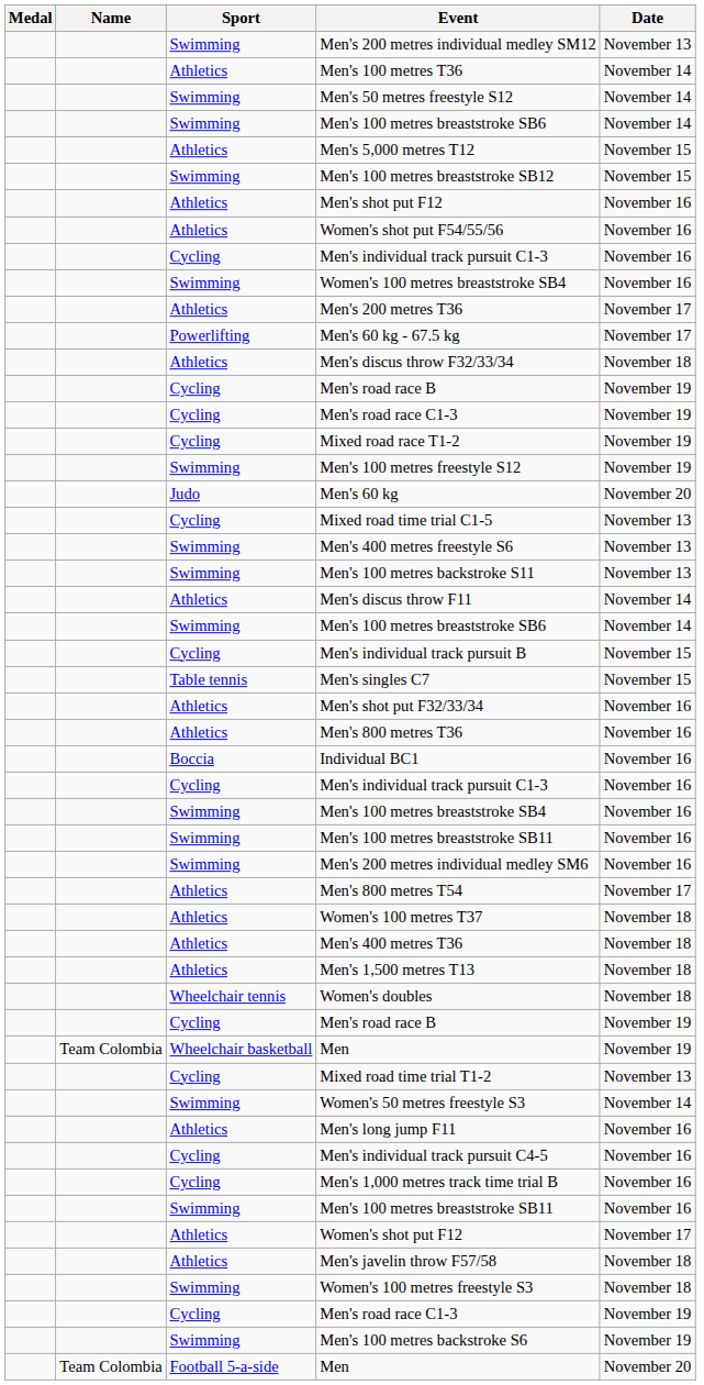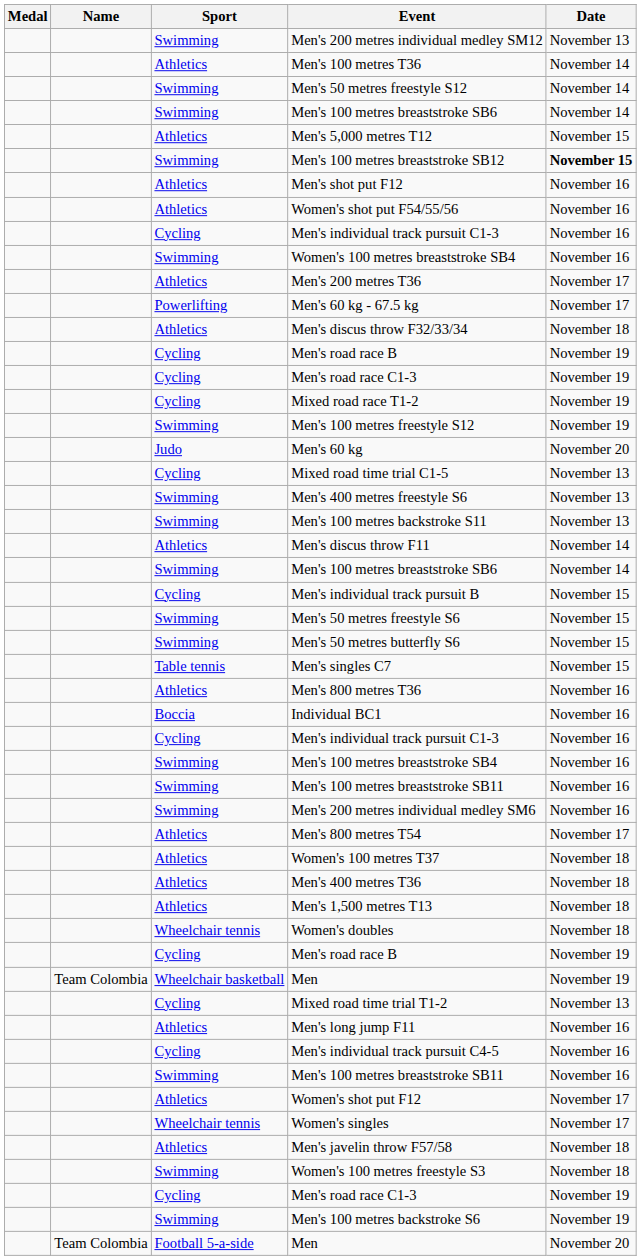 <table class="wikitable sortable" border="1" style="font-size:95%">
 <tr>
 <th>Medal</th>
 <th>Name</th>
 <th>Sport</th>
 <th>Event</th>
 <th>Date</th>
 </tr>
 <tr>
 <td></td>
 <td></td>
 <td><a href='#'>Swimming</a></td>
 <td>Men's 200 metres individual medley SM12</td>
 <td>November 13</td>
 </tr>
 <tr>
 <td></td>
 <td></td>
 <td><a href='#'>Athletics</a></td>
 <td>Men's 100 metres T36</td>
 <td>November 14</td>
 </tr>
 <tr>
 <td></td>
 <td></td>
 <td><a href='#'>Swimming</a></td>
 <td>Men's 50 metres freestyle S12</td>
 <td>November 14</td>
 </tr>
 <tr>
 <td></td>
 <td></td>
 <td><a href='#'>Swimming</a></td>
 <td>Men's 100 metres breaststroke SB6</td>
 <td>November 14</td>
 </tr>
 <tr>
 <td></td>
 <td></td>
 <td><a href='#'>Athletics</a></td>
 <td>Men's 5,000 metres T12</td>
 <td>November 15</td>
 </tr>
 <tr>
 <td></td>
 <td></td>
 <td><a href='#'>Swimming</a></td>
 <td>Men's 100 metres breaststroke SB12</td>
-<td>November 15</td>
+<td><strong>November 15</strong></td>
 </tr>
 <tr>
 <td></td>
 <td></td>
 <td><a href='#'>Athletics</a></td>
 <td>Men's shot put F12</td>
 <td>November 16</td>
 </tr>
 <tr>
 <td></td>
 <td></td>
 <td><a href='#'>Athletics</a></td>
 <td>Women's shot put F54/55/56</td>
 <td>November 16</td>
 </tr>
 <tr>
 <td></td>
 <td></td>
 <td><a href='#'>Cycling</a></td>
 <td>Men's individual track pursuit C1-3</td>
 <td>November 16</td>
 </tr>
 <tr>
 <td></td>
 <td></td>
 <td><a href='#'>Swimming</a></td>
 <td>Women's 100 metres breaststroke SB4</td>
 <td>November 16</td>
 </tr>
 <tr>
 <td></td>
 <td></td>
 <td><a href='#'>Athletics</a></td>
 <td>Men's 200 metres T36</td>
 <td>November 17</td>
 </tr>
 <tr>
 <td></td>
 <td></td>
 <td><a href='#'>Powerlifting</a></td>
 <td>Men's 60 kg - 67.5 kg</td>
 <td>November 17</td>
 </tr>
 <tr>
 <td></td>
 <td></td>
 <td><a href='#'>Athletics</a></td>
 <td>Men's discus throw F32/33/34</td>
 <td>November 18</td>
 </tr>
 <tr>
 <td></td>
 <td><br></td>
 <td><a href='#'>Cycling</a></td>
 <td>Men's road race B</td>
 <td>November 19</td>
 </tr>
 <tr>
 <td></td>
 <td></td>
 <td><a href='#'>Cycling</a></td>
 <td>Men's road race C1-3</td>
 <td>November 19</td>
 </tr>
 <tr>
 <td></td>
 <td></td>
 <td><a href='#'>Cycling</a></td>
 <td>Mixed road race T1-2</td>
 <td>November 19</td>
 </tr>
 <tr>
 <td></td>
 <td></td>
 <td><a href='#'>Swimming</a></td>
 <td>Men's 100 metres freestyle S12</td>
 <td>November 19</td>
 </tr>
 <tr>
 <td></td>
 <td></td>
 <td><a href='#'>Judo</a></td>
 <td>Men's 60 kg</td>
 <td>November 20</td>
 </tr>
 <tr>
 <td></td>
 <td></td>
 <td><a href='#'>Cycling</a></td>
 <td>Mixed road time trial C1-5</td>
 <td>November 13</td>
 </tr>
 <tr>
 <td></td>
 <td></td>
 <td><a href='#'>Swimming</a></td>
 <td>Men's 400 metres freestyle S6</td>
 <td>November 13</td>
 </tr>
 <tr>
 <td></td>
 <td></td>
 <td><a href='#'>Swimming</a></td>
 <td>Men's 100 metres backstroke S11</td>
 <td>November 13</td>
 </tr>
 <tr>
 <td></td>
 <td></td>
 <td><a href='#'>Athletics</a></td>
 <td>Men's discus throw F11</td>
 <td>November 14</td>
 </tr>
 <tr>
 <td></td>
 <td></td>
 <td><a href='#'>Swimming</a></td>
 <td>Men's 100 metres breaststroke SB6</td>
 <td>November 14</td>
 </tr>
 <tr>
 <td></td>
 <td><br></td>
 <td><a href='#'>Cycling</a></td>
 <td>Men's individual track pursuit B</td>
 <td>November 15</td>
 </tr>
 <tr>
 <td></td>
 <td></td>
-<td><a href='#'>Table tennis</a></td>
-<td>Men's singles C7</td>
+<td><a href='#'>Swimming</a></td>
+<td>Men's 50 metres freestyle S6</td>
 <td>November 15</td>
 </tr>
 <tr>
 <td></td>
 <td></td>
-<td><a href='#'>Athletics</a></td>
-<td>Men's shot put F32/33/34</td>
-<td>November 16</td>
+<td><a href='#'>Swimming</a></td>
+<td>Men's 50 metres butterfly S6</td>
+<td>November 15</td>
+</tr>
+<tr>
+<td></td>
+<td></td>
+<td><a href='#'>Table tennis</a></td>
+<td>Men's singles C7</td>
+<td>November 15</td>
 </tr>
 <tr>
 <td></td>
 <td></td>
 <td><a href='#'>Athletics</a></td>
 <td>Men's 800 metres T36</td>
 <td>November 16</td>
 </tr>
 <tr>
 <td></td>
 <td></td>
 <td><a href='#'>Boccia</a></td>
 <td>Individual BC1</td>
 <td>November 16</td>
 </tr>
 <tr>
 <td></td>
 <td></td>
 <td><a href='#'>Cycling</a></td>
 <td>Men's individual track pursuit C1-3</td>
 <td>November 16</td>
 </tr>
 <tr>
 <td></td>
 <td></td>
 <td><a href='#'>Swimming</a></td>
 <td>Men's 100 metres breaststroke SB4</td>
 <td>November 16</td>
 </tr>
 <tr>
 <td></td>
 <td></td>
 <td><a href='#'>Swimming</a></td>
 <td>Men's 100 metres breaststroke SB11</td>
 <td>November 16</td>
 </tr>
 <tr>
 <td></td>
 <td></td>
 <td><a href='#'>Swimming</a></td>
 <td>Men's 200 metres individual medley SM6</td>
 <td>November 16</td>
 </tr>
 <tr>
 <td></td>
 <td></td>
 <td><a href='#'>Athletics</a></td>
 <td>Men's 800 metres T54</td>
 <td>November 17</td>
 </tr>
 <tr>
 <td></td>
 <td></td>
 <td><a href='#'>Athletics</a></td>
 <td>Women's 100 metres T37</td>
 <td>November 18</td>
 </tr>
 <tr>
 <td></td>
 <td></td>
 <td><a href='#'>Athletics</a></td>
 <td>Men's 400 metres T36</td>
 <td>November 18</td>
 </tr>
 <tr>
 <td></td>
 <td></td>
 <td><a href='#'>Athletics</a></td>
 <td>Men's 1,500 metres T13</td>
 <td>November 18</td>
 </tr>
 <tr>
 <td></td>
 <td><br></td>
 <td><a href='#'>Wheelchair tennis</a></td>
 <td>Women's doubles</td>
 <td>November 18</td>
 </tr>
 <tr>
 <td></td>
 <td><br></td>
 <td><a href='#'>Cycling</a></td>
 <td>Men's road race B</td>
 <td>November 19</td>
 </tr>
 <tr>
 <td></td>
 <td>Team Colombia</td>
 <td><a href='#'>Wheelchair basketball</a></td>
 <td>Men</td>
 <td>November 19</td>
 </tr>
 <tr>
 <td></td>
 <td></td>
 <td><a href='#'>Cycling</a></td>
 <td>Mixed road time trial T1-2</td>
 <td>November 13</td>
 </tr>
 <tr>
 <td></td>
 <td></td>
-<td><a href='#'>Swimming</a></td>
-<td>Women's 50 metres freestyle S3</td>
-<td>November 14</td>
-</tr>
-<tr>
-<td></td>
-<td></td>
 <td><a href='#'>Athletics</a></td>
 <td>Men's long jump F11</td>
 <td>November 16</td>
 </tr>
 <tr>
 <td></td>
 <td></td>
 <td><a href='#'>Cycling</a></td>
 <td>Men's individual track pursuit C4-5</td>
-<td>November 16</td>
-</tr>
-<tr>
-<td></td>
-<td><br></td>
-<td><a href='#'>Cycling</a></td>
-<td>Men's 1,000 metres track time trial B</td>
 <td>November 16</td>
 </tr>
 <tr>
 <td></td>
 <td></td>
 <td><a href='#'>Swimming</a></td>
 <td>Men's 100 metres breaststroke SB11</td>
 <td>November 16</td>
 </tr>
 <tr>
 <td></td>
 <td></td>
 <td><a href='#'>Athletics</a></td>
 <td>Women's shot put F12</td>
+<td>November 17</td>
+</tr>
+<tr>
+<td></td>
+<td></td>
+<td><a href='#'>Wheelchair tennis</a></td>
+<td>Women's singles</td>
 <td>November 17</td>
 </tr>
 <tr>
 <td></td>
 <td></td>
 <td><a href='#'>Athletics</a></td>
 <td>Men's javelin throw F57/58</td>
 <td>November 18</td>
 </tr>
 <tr>
 <td></td>
 <td></td>
 <td><a href='#'>Swimming</a></td>
 <td>Women's 100 metres freestyle S3</td>
 <td>November 18</td>
 </tr>
 <tr>
 <td></td>
 <td></td>
 <td><a href='#'>Cycling</a></td>
 <td>Men's road race C1-3</td>
 <td>November 19</td>
 </tr>
 <tr>
 <td></td>
 <td></td>
 <td><a href='#'>Swimming</a></td>
 <td>Men's 100 metres backstroke S6</td>
 <td>November 19</td>
 </tr>
 <tr>
 <td></td>
 <td>Team Colombia</td>
 <td><a href='#'>Football 5-a-side</a></td>
 <td>Men</td>
 <td>November 20</td>
 </tr>
 </table>
